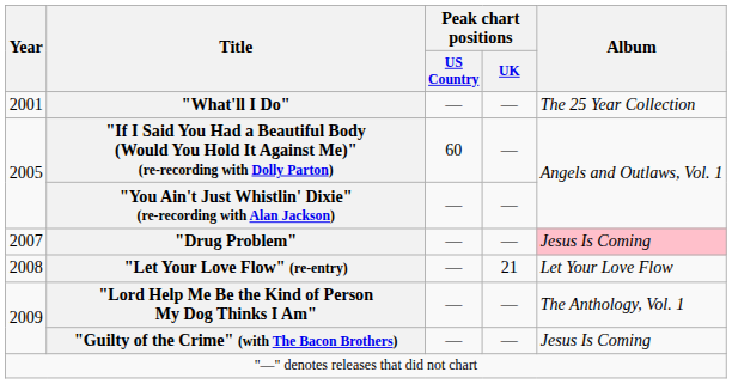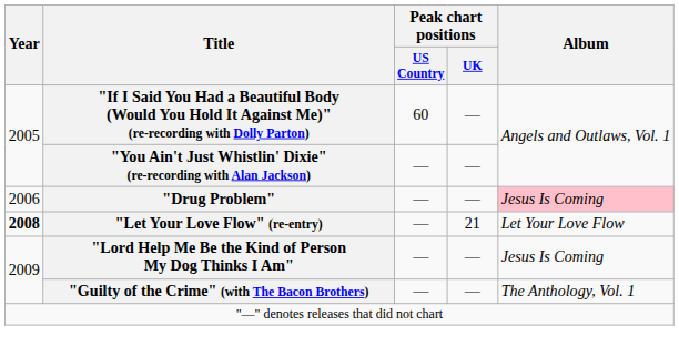 <table class="wikitable plainrowheaders" style="text-align:center;">
 <tr>
 <th scope="col" rowspan="2">Year</th>
 <th scope="col" rowspan="2" style="width:22em;">Title</th>
 <th scope="col" colspan="2">Peak chart<br>positions</th>
 <th scope="col" rowspan="2">Album</th>
 </tr>
 <tr style="font-size:smaller;">
 <th scope="col" width="45"><a href='#'>US Country</a><br></th>
 <th scope="col" width="45"><a href='#'>UK</a><br></th>
-</tr>
-<tr>
-<td>2001</td>
-<th scope="row">"What'll I Do"</th>
-<td>—</td>
-<td>—</td>
-<td align="left"><em>The 25 Year Collection</em></td>
 </tr>
 <tr>
 <td rowspan="2">2005</td>
 <th scope="row">"If I Said You Had a Beautiful Body<br>(Would You Hold It Against Me)"<br><small>(re-recording with <a href='#'>Dolly Parton</a>)</small></th>
 <td>60</td>
 <td>—</td>
 <td align="left" rowspan="2"><em>Angels and Outlaws, Vol. 1</em></td>
 </tr>
 <tr>
 <th scope="row">"You Ain't Just Whistlin' Dixie"<br><small>(re-recording with <a href='#'>Alan Jackson</a>)</small></th>
 <td>—</td>
 <td>—</td>
 </tr>
 <tr>
-<td>2007</td>
+<td>2006</td>
 <th scope="row">"Drug Problem"</th>
 <td>—</td>
 <td>—</td>
 <td align="left" style="background: pink;"><em>Jesus Is Coming</em></td>
 </tr>
 <tr>
-<td>2008</td>
+<td><strong>2008</strong></td>
 <th scope="row">"Let Your Love Flow" <small>(re-entry)</small></th>
 <td>—</td>
 <td>21</td>
 <td align="left"><em>Let Your Love Flow</em></td>
 </tr>
 <tr>
 <td rowspan="2">2009</td>
 <th scope="row">"Lord Help Me Be the Kind of Person<br>My Dog Thinks I Am"</th>
 <td>—</td>
 <td>—</td>
-<td align="left"><em>The Anthology, Vol. 1</em></td>
+<td align="left"><em>Jesus Is Coming</em></td>
 </tr>
 <tr>
 <th scope="row">"Guilty of the Crime" <small>(with <a href='#'>The Bacon Brothers</a>)</small></th>
 <td>—</td>
 <td>—</td>
-<td align="left"><em>Jesus Is Coming</em></td>
+<td align="left"><em>The Anthology, Vol. 1</em></td>
 </tr>
 <tr>
 <td colspan="5" style="font-size:85%">"—" denotes releases that did not chart</td>
 </tr>
 </table>
